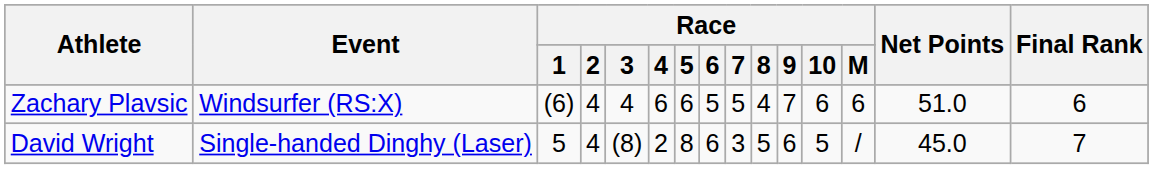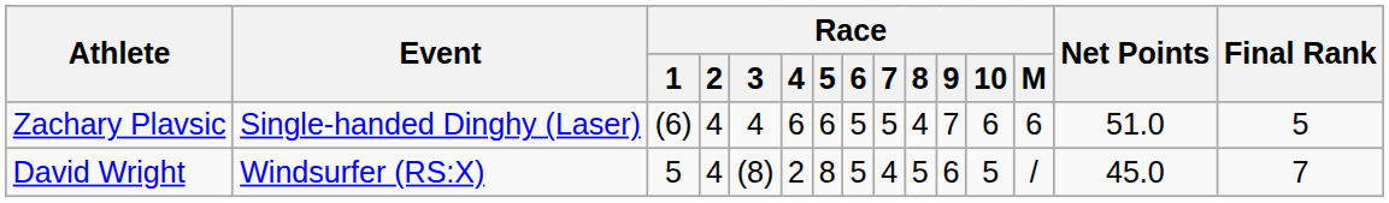 <table class="wikitable" border="1" style="font-size:90%">
 <tr>
 <th rowspan=2>Athlete</th>
 <th rowspan=2>Event</th>
 <th colspan=11>Race</th>
 <th rowspan=2>Net Points</th>
 <th rowspan=2>Final Rank</th>
 </tr>
 <tr>
 <th>1</th>
 <th>2</th>
 <th>3</th>
 <th>4</th>
 <th>5</th>
 <th>6</th>
 <th>7</th>
 <th>8</th>
 <th>9</th>
 <th>10</th>
 <th>M</th>
 </tr>
 <tr align=center>
 <td align=left><a href='#'>Zachary Plavsic</a></td>
-<td align=left><a href='#'>Windsurfer (RS:X)</a></td>
+<td align=left><a href='#'>Single-handed Dinghy (Laser)</a></td>
 <td>(6)</td>
 <td>4</td>
 <td>4</td>
 <td>6</td>
 <td>6</td>
 <td>5</td>
 <td>5</td>
 <td>4</td>
 <td>7</td>
 <td>6</td>
 <td>6</td>
 <td>51.0</td>
-<td>6</td>
+<td>5</td>
 </tr>
 <tr align=center>
 <td align=left><a href='#'>David Wright</a></td>
-<td align=left><a href='#'>Single-handed Dinghy (Laser)</a></td>
+<td align=left><a href='#'>Windsurfer (RS:X)</a></td>
 <td>5</td>
 <td>4</td>
 <td>(8)</td>
 <td>2</td>
 <td>8</td>
-<td>6</td>
-<td>3</td>
+<td>5</td>
+<td>4</td>
 <td>5</td>
 <td>6</td>
 <td>5</td>
 <td>/</td>
 <td>45.0</td>
 <td>7</td>
 </tr>
 </table>
